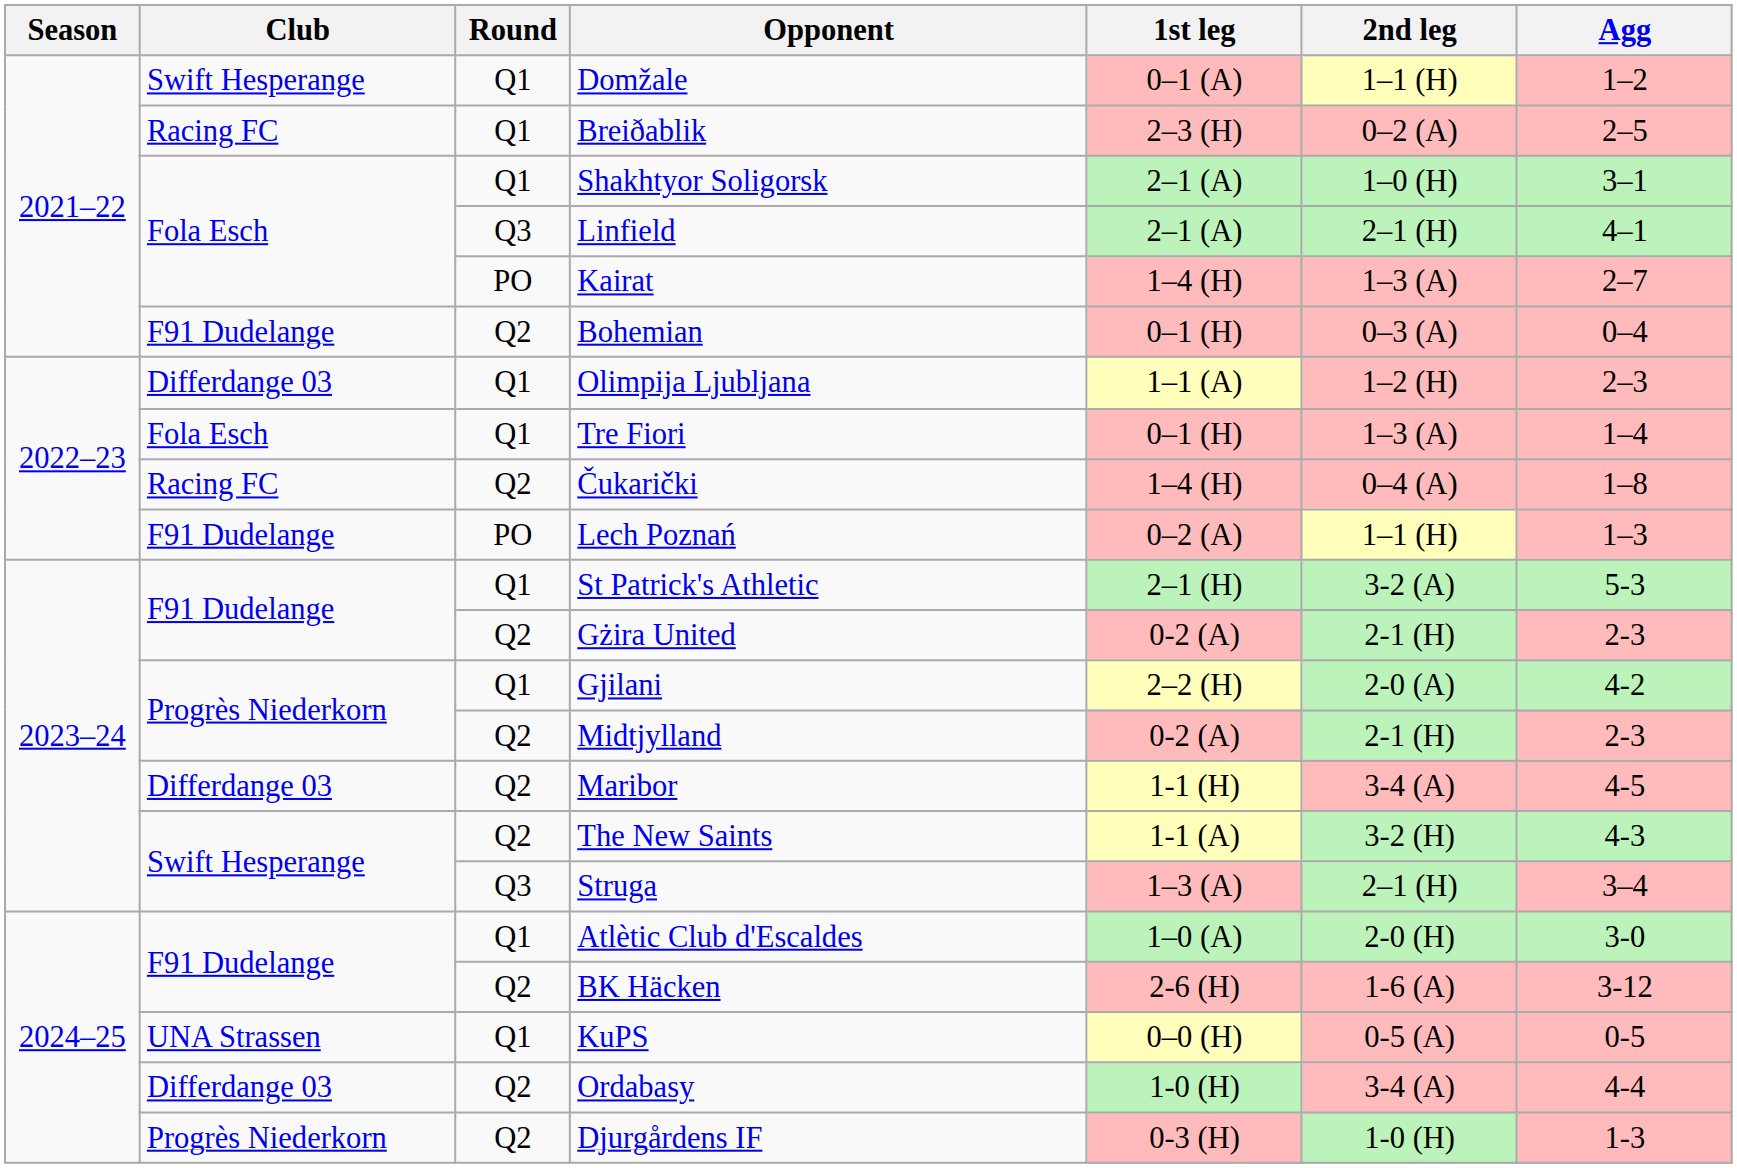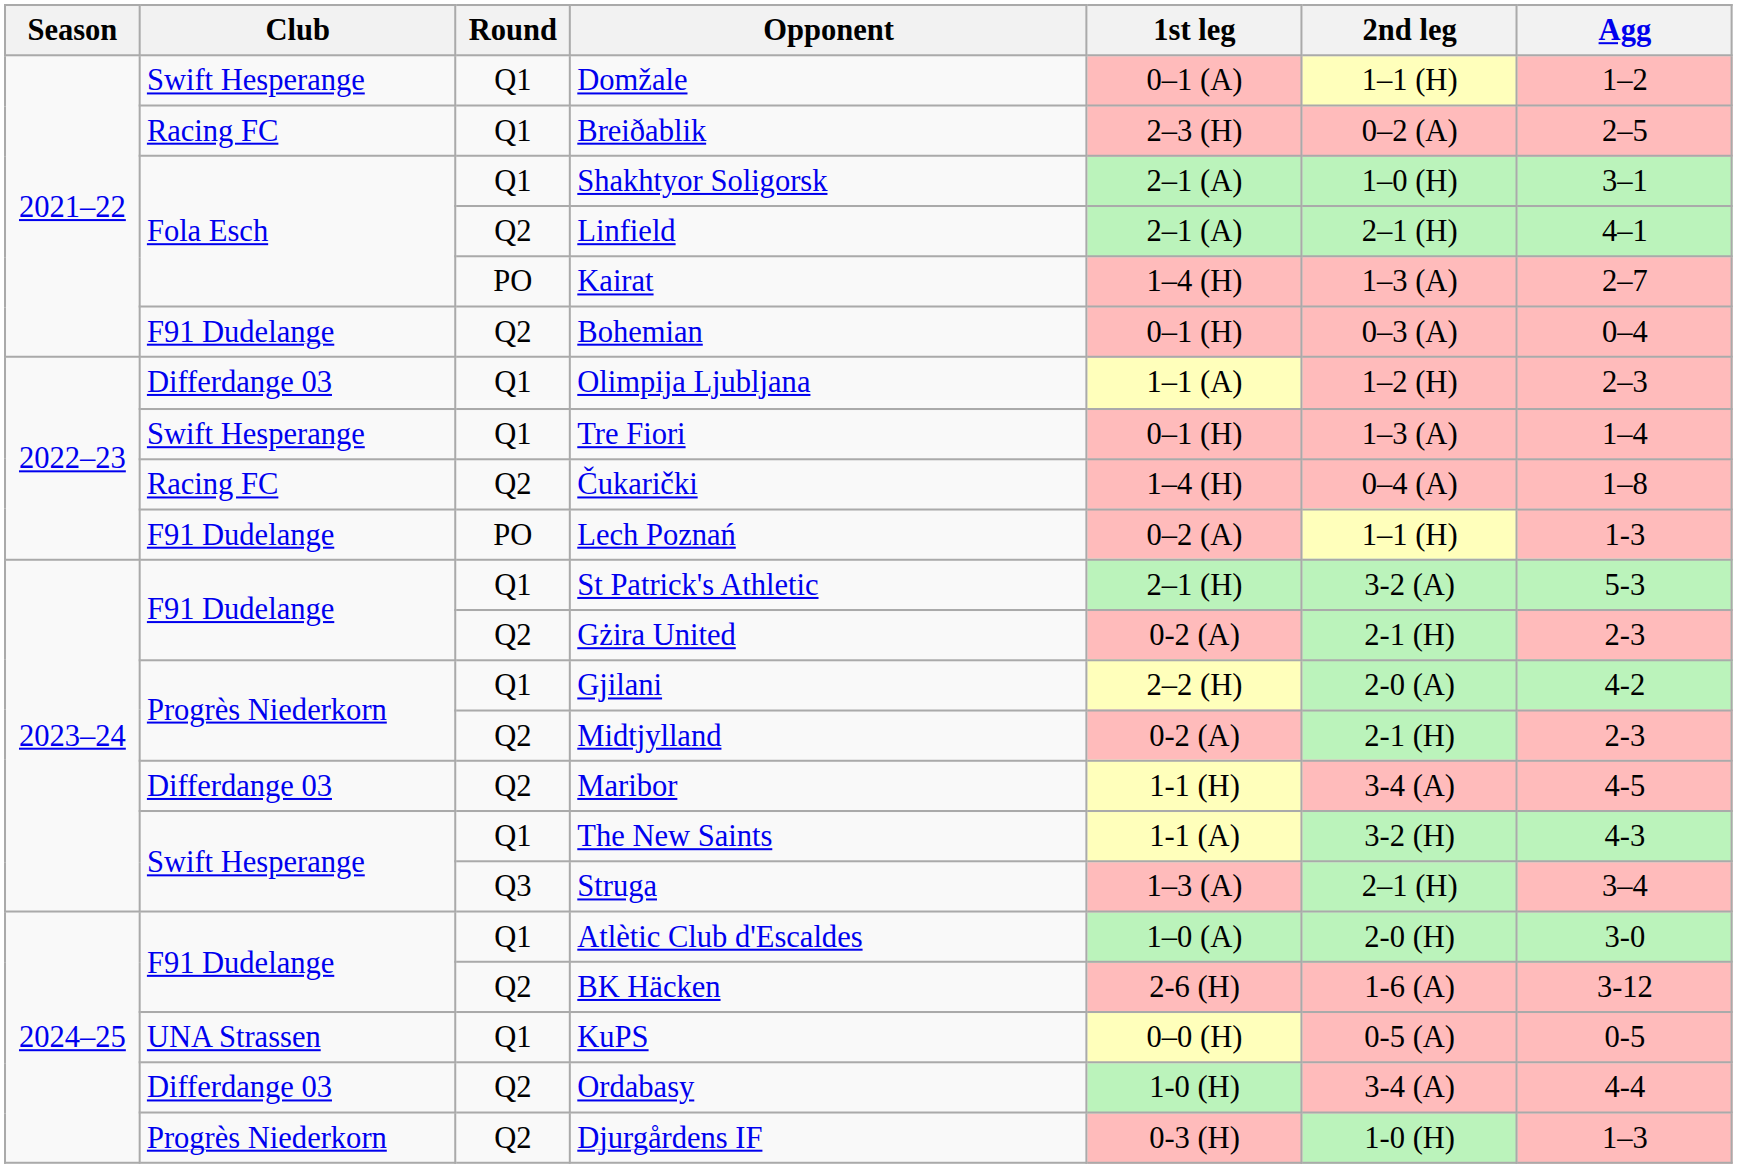 <table class="wikitable" style="font-size:95%; text-align: center;">
 <tr>
 <th width="60">Season</th>
 <th width="150">Club</th>
 <th width="50">Round</th>
 <th width="250">Opponent</th>
 <th width="100">1st leg</th>
 <th width="100">2nd leg</th>
 <th width="100"><a href='#'>Agg</a></th>
 </tr>
 <tr>
 <td rowspan=6><a href='#'>2021–22</a></td>
 <td align=left rowspan="1"><a href='#'>Swift Hesperange</a></td>
 <td>Q1</td>
 <td align=left> <a href='#'>Domžale</a></td>
 <td bgcolor=#FFBBBB>0–1 (A)</td>
 <td bgcolor=#FFFFBB>1–1 (H)</td>
 <td bgcolor=#FFBBBB>1–2</td>
 </tr>
 <tr>
 <td align=left rowspan="1"><a href='#'>Racing FC</a></td>
 <td>Q1</td>
 <td align=left> <a href='#'>Breiðablik</a></td>
 <td bgcolor=#FFBBBB>2–3 (H)</td>
 <td bgcolor=#FFBBBB>0–2 (A)</td>
 <td bgcolor=#FFBBBB>2–5</td>
 </tr>
 <tr>
 <td align=left rowspan="3"><a href='#'>Fola Esch</a></td>
 <td>Q1</td>
 <td align=left> <a href='#'>Shakhtyor Soligorsk</a></td>
 <td bgcolor=#BBF3BB>2–1 (A)</td>
 <td bgcolor=#BBF3BB>1–0 (H)</td>
 <td bgcolor=#BBF3BB>3–1</td>
 </tr>
 <tr>
-<td>Q3</td>
+<td>Q2</td>
 <td align=left> <a href='#'>Linfield</a></td>
 <td bgcolor=#BBF3BB>2–1 (A)</td>
 <td bgcolor=#BBF3BB>2–1 (H)</td>
 <td bgcolor=#BBF3BB>4–1</td>
 </tr>
 <tr>
 <td>PO</td>
 <td align=left> <a href='#'>Kairat</a></td>
 <td bgcolor=#FFBBBB>1–4 (H)</td>
 <td bgcolor=#FFBBBB>1–3 (A)</td>
 <td bgcolor=#FFBBBB>2–7</td>
 </tr>
 <tr>
 <td align=left rowspan="1"><a href='#'>F91 Dudelange</a></td>
 <td>Q2</td>
 <td align=left> <a href='#'>Bohemian</a></td>
 <td bgcolor=#FFBBBB>0–1 (H)</td>
 <td bgcolor=#FFBBBB>0–3 (A)</td>
 <td bgcolor=#FFBBBB>0–4</td>
 </tr>
 <tr>
 <td rowspan=4><a href='#'>2022–23</a></td>
 <td align=left rowspan="1"><a href='#'>Differdange 03</a></td>
 <td>Q1</td>
 <td align=left> <a href='#'>Olimpija Ljubljana</a></td>
 <td bgcolor=#FFFFBB>1–1 (A)</td>
 <td bgcolor=#FFBBBB>1–2 (H)</td>
 <td bgcolor=#FFBBBB>2–3</td>
 </tr>
 <tr>
-<td align=left rowspan="1"><a href='#'>Fola Esch</a></td>
+<td align=left rowspan="1"><a href='#'>Swift Hesperange</a></td>
 <td>Q1</td>
 <td align=left> <a href='#'>Tre Fiori</a></td>
 <td bgcolor=#FFBBBB>0–1 (H)</td>
 <td bgcolor=#FFBBBB>1–3 (A)</td>
 <td bgcolor=#FFBBBB>1–4</td>
 </tr>
 <tr>
 <td align=left rowspan="1"><a href='#'>Racing FC</a></td>
 <td>Q2</td>
 <td align=left> <a href='#'>Čukarički</a></td>
 <td bgcolor=#FFBBBB>1–4 (H)</td>
 <td bgcolor=#FFBBBB>0–4 (A)</td>
 <td bgcolor=#FFBBBB>1–8</td>
 </tr>
 <tr>
 <td align=left rowspan="1"><a href='#'>F91 Dudelange</a></td>
 <td>PO</td>
 <td align=left> <a href='#'>Lech Poznań</a></td>
 <td bgcolor=#FFBBBB>0–2 (A)</td>
 <td bgcolor=#FFFFBB>1–1 (H)</td>
-<td bgcolor=#FFBBBB>1–3</td>
+<td bgcolor=#FFBBBB>1-3</td>
 </tr>
 <tr>
 <td rowspan=7><a href='#'>2023–24</a></td>
 <td align=left rowspan="2"><a href='#'>F91 Dudelange</a></td>
 <td>Q1</td>
 <td align=left> <a href='#'>St Patrick's Athletic</a></td>
 <td bgcolor=#BBF3BB>2–1 (H)</td>
 <td bgcolor=#BBF3BB>3-2 (A)</td>
 <td bgcolor=#BBF3BB>5-3</td>
 </tr>
 <tr>
 <td>Q2</td>
 <td align=left> <a href='#'>Gżira United</a></td>
 <td bgcolor=#FFBBBB>0-2 (A)</td>
 <td bgcolor=#BBF3BB>2-1 (H)</td>
 <td bgcolor=#FFBBBB>2-3</td>
 </tr>
 <tr>
 <td align=left rowspan="2"><a href='#'>Progrès Niederkorn</a></td>
 <td>Q1</td>
 <td align=left> <a href='#'>Gjilani</a></td>
 <td bgcolor=#FFFFBB>2–2 (H)</td>
 <td bgcolor=#BBF3BB>2-0 (A)</td>
 <td bgcolor=#BBF3BB>4-2</td>
 </tr>
 <tr>
 <td>Q2</td>
 <td align=left> <a href='#'>Midtjylland</a></td>
 <td bgcolor=#FFBBBB>0-2 (A)</td>
 <td bgcolor=#BBF3BB>2-1 (H)</td>
 <td bgcolor=#FFBBBB>2-3</td>
 </tr>
 <tr>
 <td align=left rowspan="1"><a href='#'>Differdange 03</a></td>
 <td>Q2</td>
 <td align=left> <a href='#'>Maribor</a></td>
 <td bgcolor=#FFFFBB>1-1 (H)</td>
 <td bgcolor=#FFBBBB>3-4 (A)</td>
 <td bgcolor=#FFBBBB>4-5</td>
 </tr>
 <tr>
 <td align=left rowspan="2"><a href='#'>Swift Hesperange</a></td>
-<td>Q2</td>
+<td>Q1</td>
 <td align=left> <a href='#'>The New Saints</a></td>
 <td bgcolor=#FFFFBB>1-1 (A)</td>
 <td bgcolor=#BBF3BB>3-2 (H)</td>
 <td bgcolor=#BBF3BB>4-3</td>
 </tr>
 <tr>
 <td>Q3</td>
 <td align=left> <a href='#'>Struga</a></td>
 <td bgcolor=#FFBBBB>1–3 (A)</td>
 <td bgcolor=#BBF3BB>2–1 (H)</td>
 <td bgcolor=#FFBBBB>3–4</td>
 </tr>
 <tr>
 <td rowspan=6><a href='#'>2024–25</a></td>
 <td align=left rowspan="2"><a href='#'>F91 Dudelange</a></td>
 <td>Q1</td>
 <td align=left> <a href='#'>Atlètic Club d'Escaldes</a></td>
 <td bgcolor=#BBF3BB>1–0 (A)</td>
 <td bgcolor=#BBF3BB>2-0 (H)</td>
 <td bgcolor=#BBF3BB>3-0</td>
 </tr>
 <tr>
 <td>Q2</td>
 <td align=left> <a href='#'>BK Häcken</a></td>
 <td bgcolor=#FFBBBB>2-6 (H)</td>
 <td bgcolor=#FFBBBB>1-6 (A)</td>
 <td bgcolor=#FFBBBB>3-12</td>
 </tr>
 <tr>
 <td align=left><a href='#'>UNA Strassen</a></td>
 <td>Q1</td>
 <td align=left> <a href='#'>KuPS</a></td>
 <td bgcolor=#FFFFBB>0–0 (H)</td>
 <td bgcolor=#FFBBBB>0-5 (A)</td>
 <td bgcolor=#FFBBBB>0-5</td>
 </tr>
 <tr>
 <td align=left rowspan="1"><a href='#'>Differdange 03</a></td>
 <td>Q2</td>
 <td align=left> <a href='#'>Ordabasy</a></td>
 <td bgcolor=#BBF3BB>1-0 (H)</td>
 <td bgcolor=#FFBBBB>3-4 (A)</td>
 <td bgcolor=#FFBBBB>4-4</td>
 </tr>
 <tr>
 <td align=left rowspan="2"><a href='#'>Progrès Niederkorn</a></td>
 <td>Q2</td>
 <td align=left> <a href='#'>Djurgårdens IF</a></td>
 <td bgcolor=#FFBBBB>0-3 (H)</td>
 <td bgcolor=#BBF3BB>1-0 (H)</td>
-<td bgcolor=#FFBBBB>1-3</td>
+<td bgcolor=#FFBBBB>1–3</td>
 </tr>
 </table>
